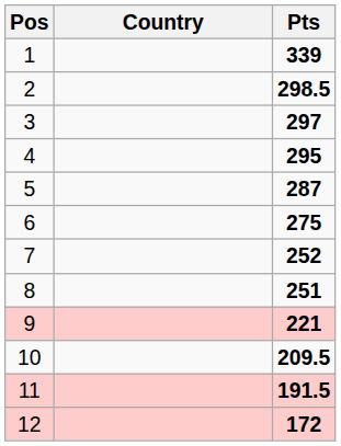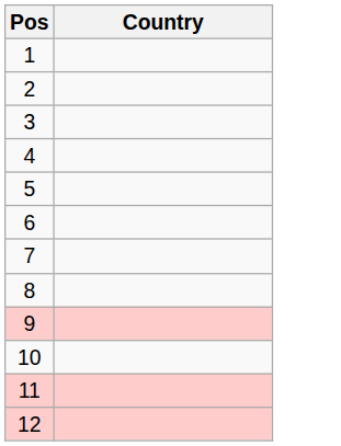 <table class="wikitable" style="text-align: center; font-size:95%">
 <tr>
 <th width="25">Pos</th>
 <th width="150">Country</th>
-<th width="25">Pts</th>
 </tr>
 <tr>
 <td>1</td>
 <td align="left"><strong></strong></td>
-<td><strong>339</strong></td>
 </tr>
 <tr>
 <td>2</td>
 <td align="left"><strong></strong></td>
-<td><strong>298.5</strong></td>
 </tr>
 <tr>
 <td>3</td>
 <td align="left"><strong></strong></td>
-<td><strong>297</strong></td>
 </tr>
 <tr>
 <td>4</td>
 <td align="left"><strong></strong></td>
-<td><strong>295</strong></td>
 </tr>
 <tr>
 <td>5</td>
 <td align="left"><strong></strong></td>
-<td><strong>287</strong></td>
 </tr>
 <tr>
 <td>6</td>
 <td align="left"><strong></strong></td>
-<td><strong>275</strong></td>
 </tr>
 <tr>
 <td>7</td>
 <td align="left"><strong></strong></td>
-<td><strong>252</strong></td>
 </tr>
 <tr>
 <td>8</td>
 <td align="left"><strong></strong></td>
-<td><strong>251</strong></td>
 </tr>
 <tr bgcolor=ffcccc>
 <td>9</td>
 <td align="left"><strong></strong></td>
-<td><strong>221</strong></td>
 </tr>
 <tr>
 <td>10</td>
 <td align="left"><strong></strong></td>
-<td><strong>209.5</strong></td>
 </tr>
 <tr bgcolor=ffcccc>
 <td>11</td>
 <td align="left"><strong></strong></td>
-<td><strong>191.5</strong></td>
 </tr>
 <tr bgcolor=ffcccc>
 <td>12</td>
 <td align="left"><strong></strong></td>
-<td><strong>172</strong></td>
 </tr>
 </table>
